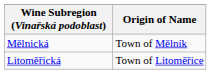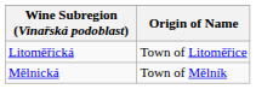 <table class="wikitable">
 <tr bgcolor="lightgrey">
 </tr>
 <tr bgcolor="lightgrey">
 <th width="150pt">Wine Subregion (<em>Vinařská podoblast</em>)</th>
 <th>Origin of Name</th>
 </tr>
 <tr>
+<td><a href='#'>Litoměřická</a></td>
+<td>Town of <a href='#'>Litoměřice</a></td>
+</tr>
+<tr>
 <td><a href='#'>Mělnická</a></td>
 <td>Town of <a href='#'>Mělník</a></td>
 </tr>
-<tr>
-<td><a href='#'>Litoměřická</a></td>
-<td>Town of <a href='#'>Litoměřice</a></td>
-</tr>
 </table>
